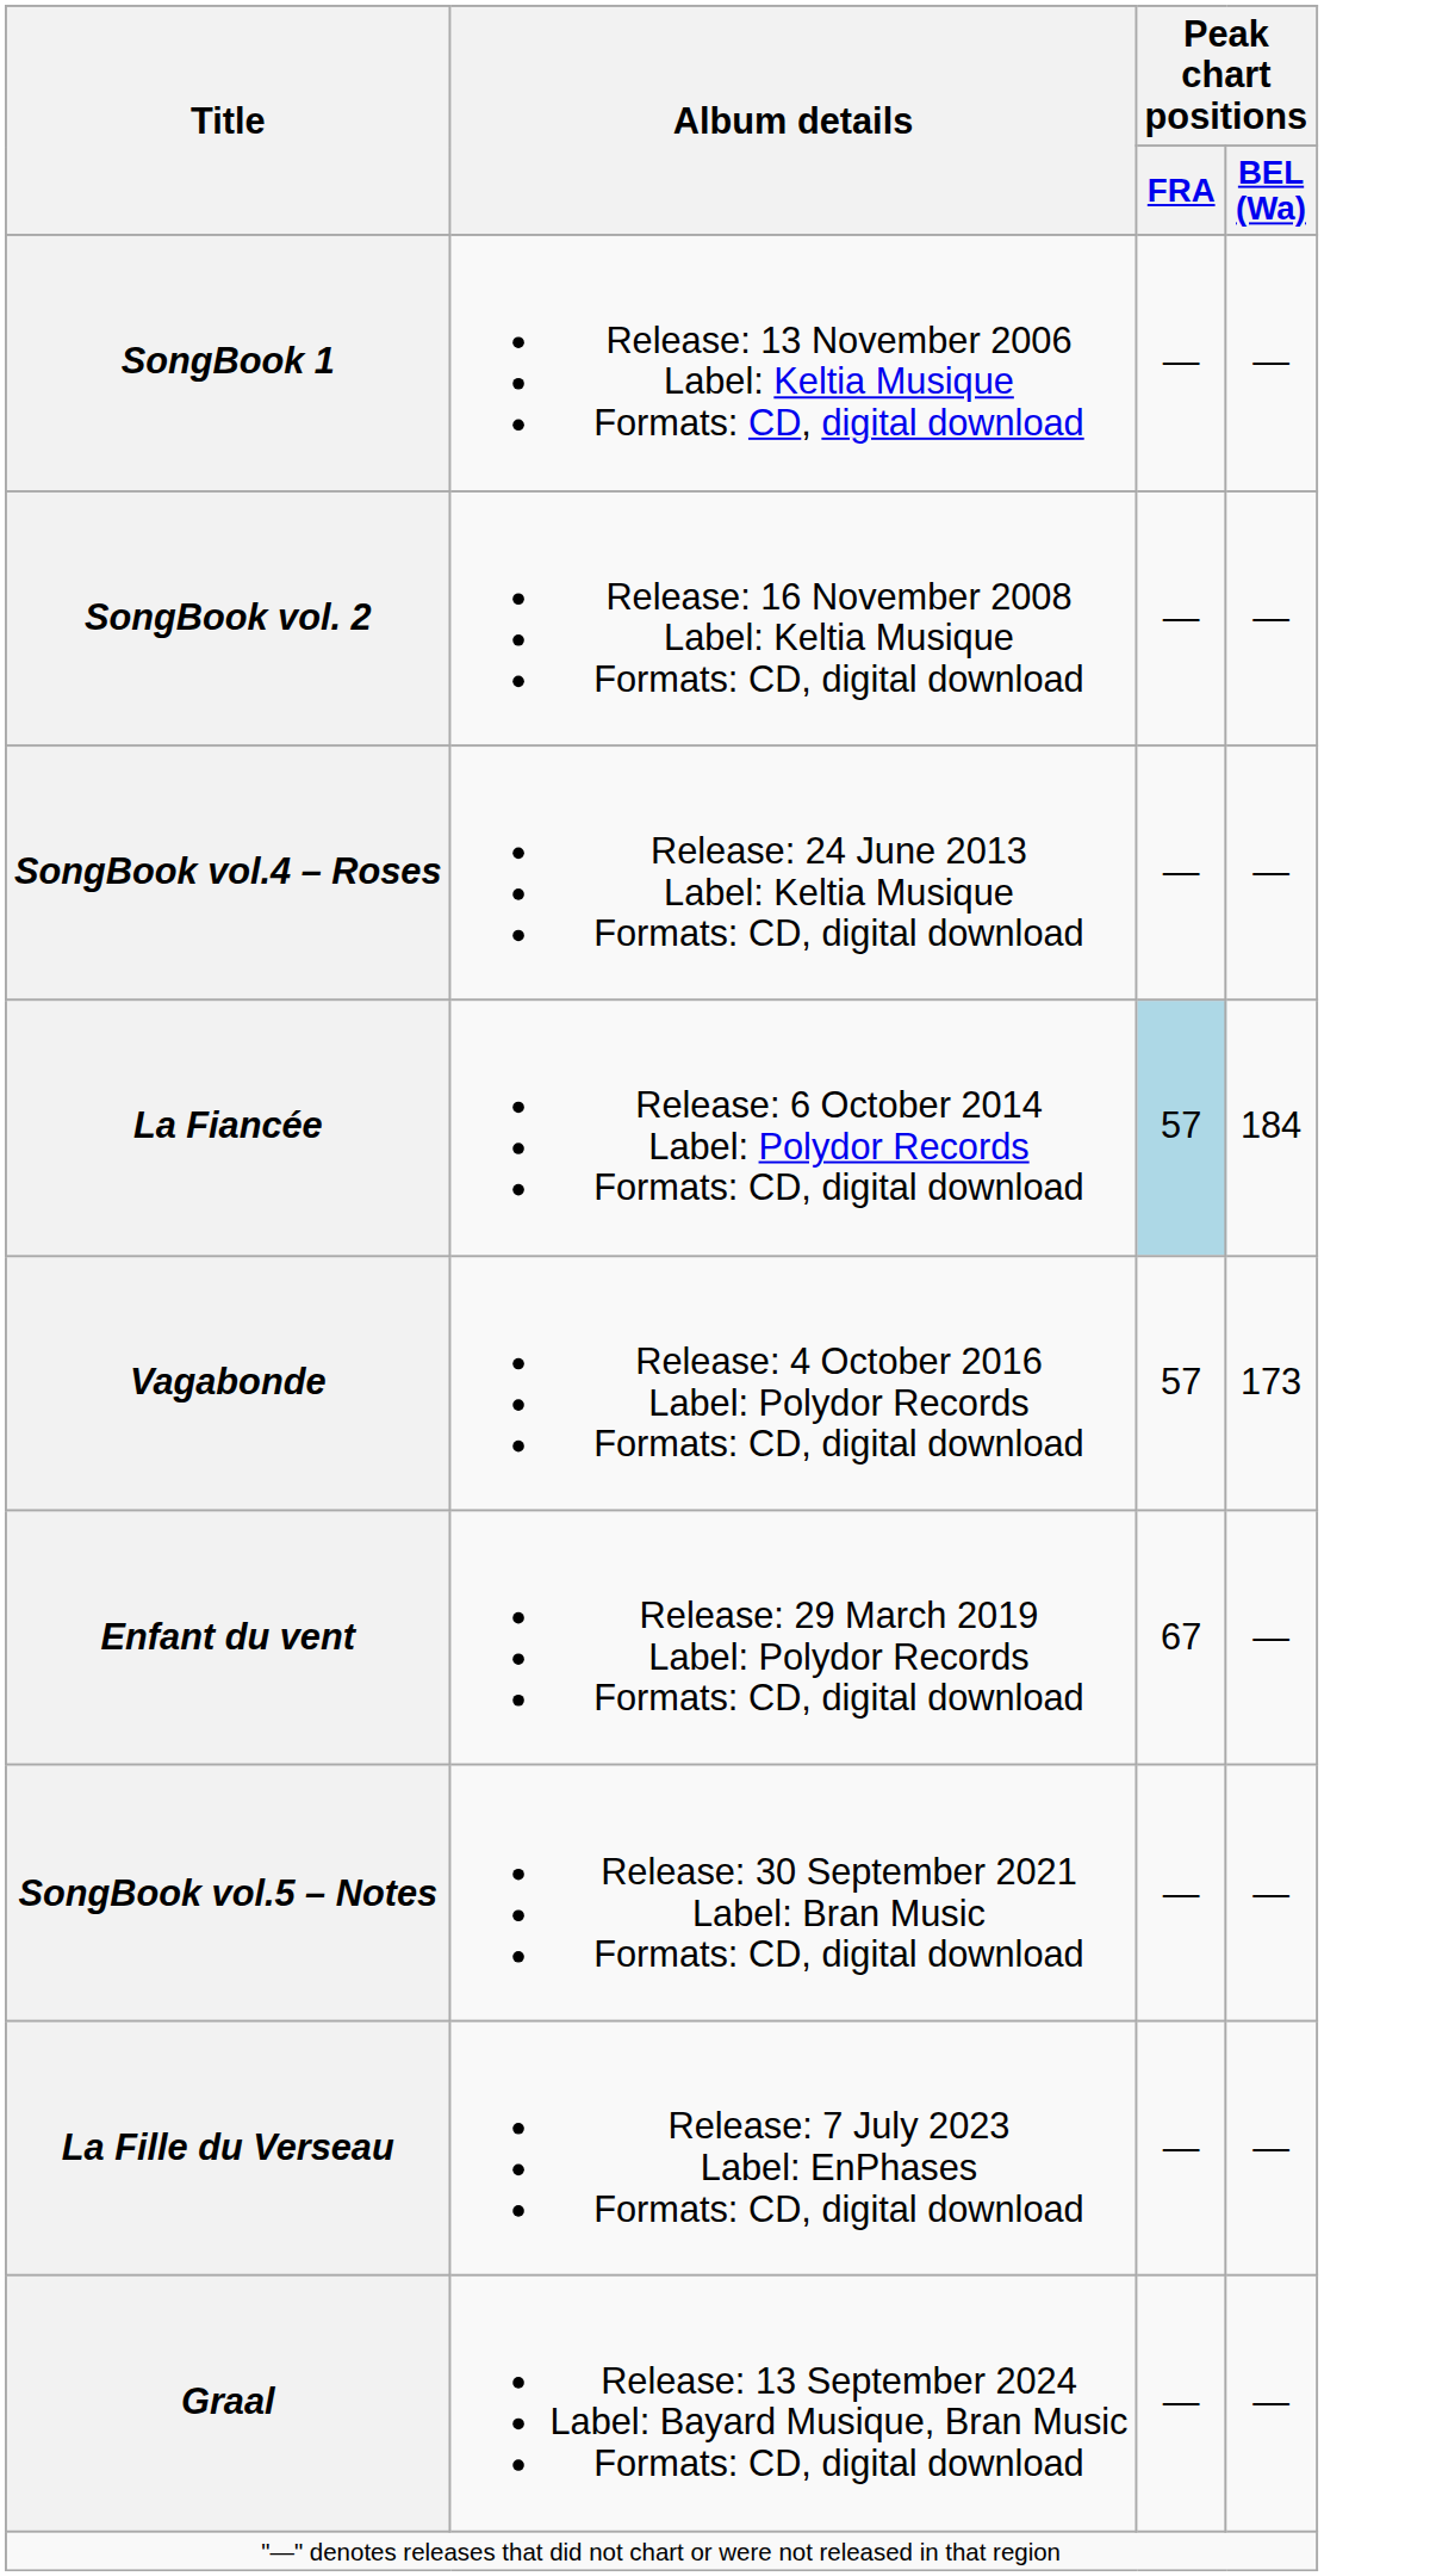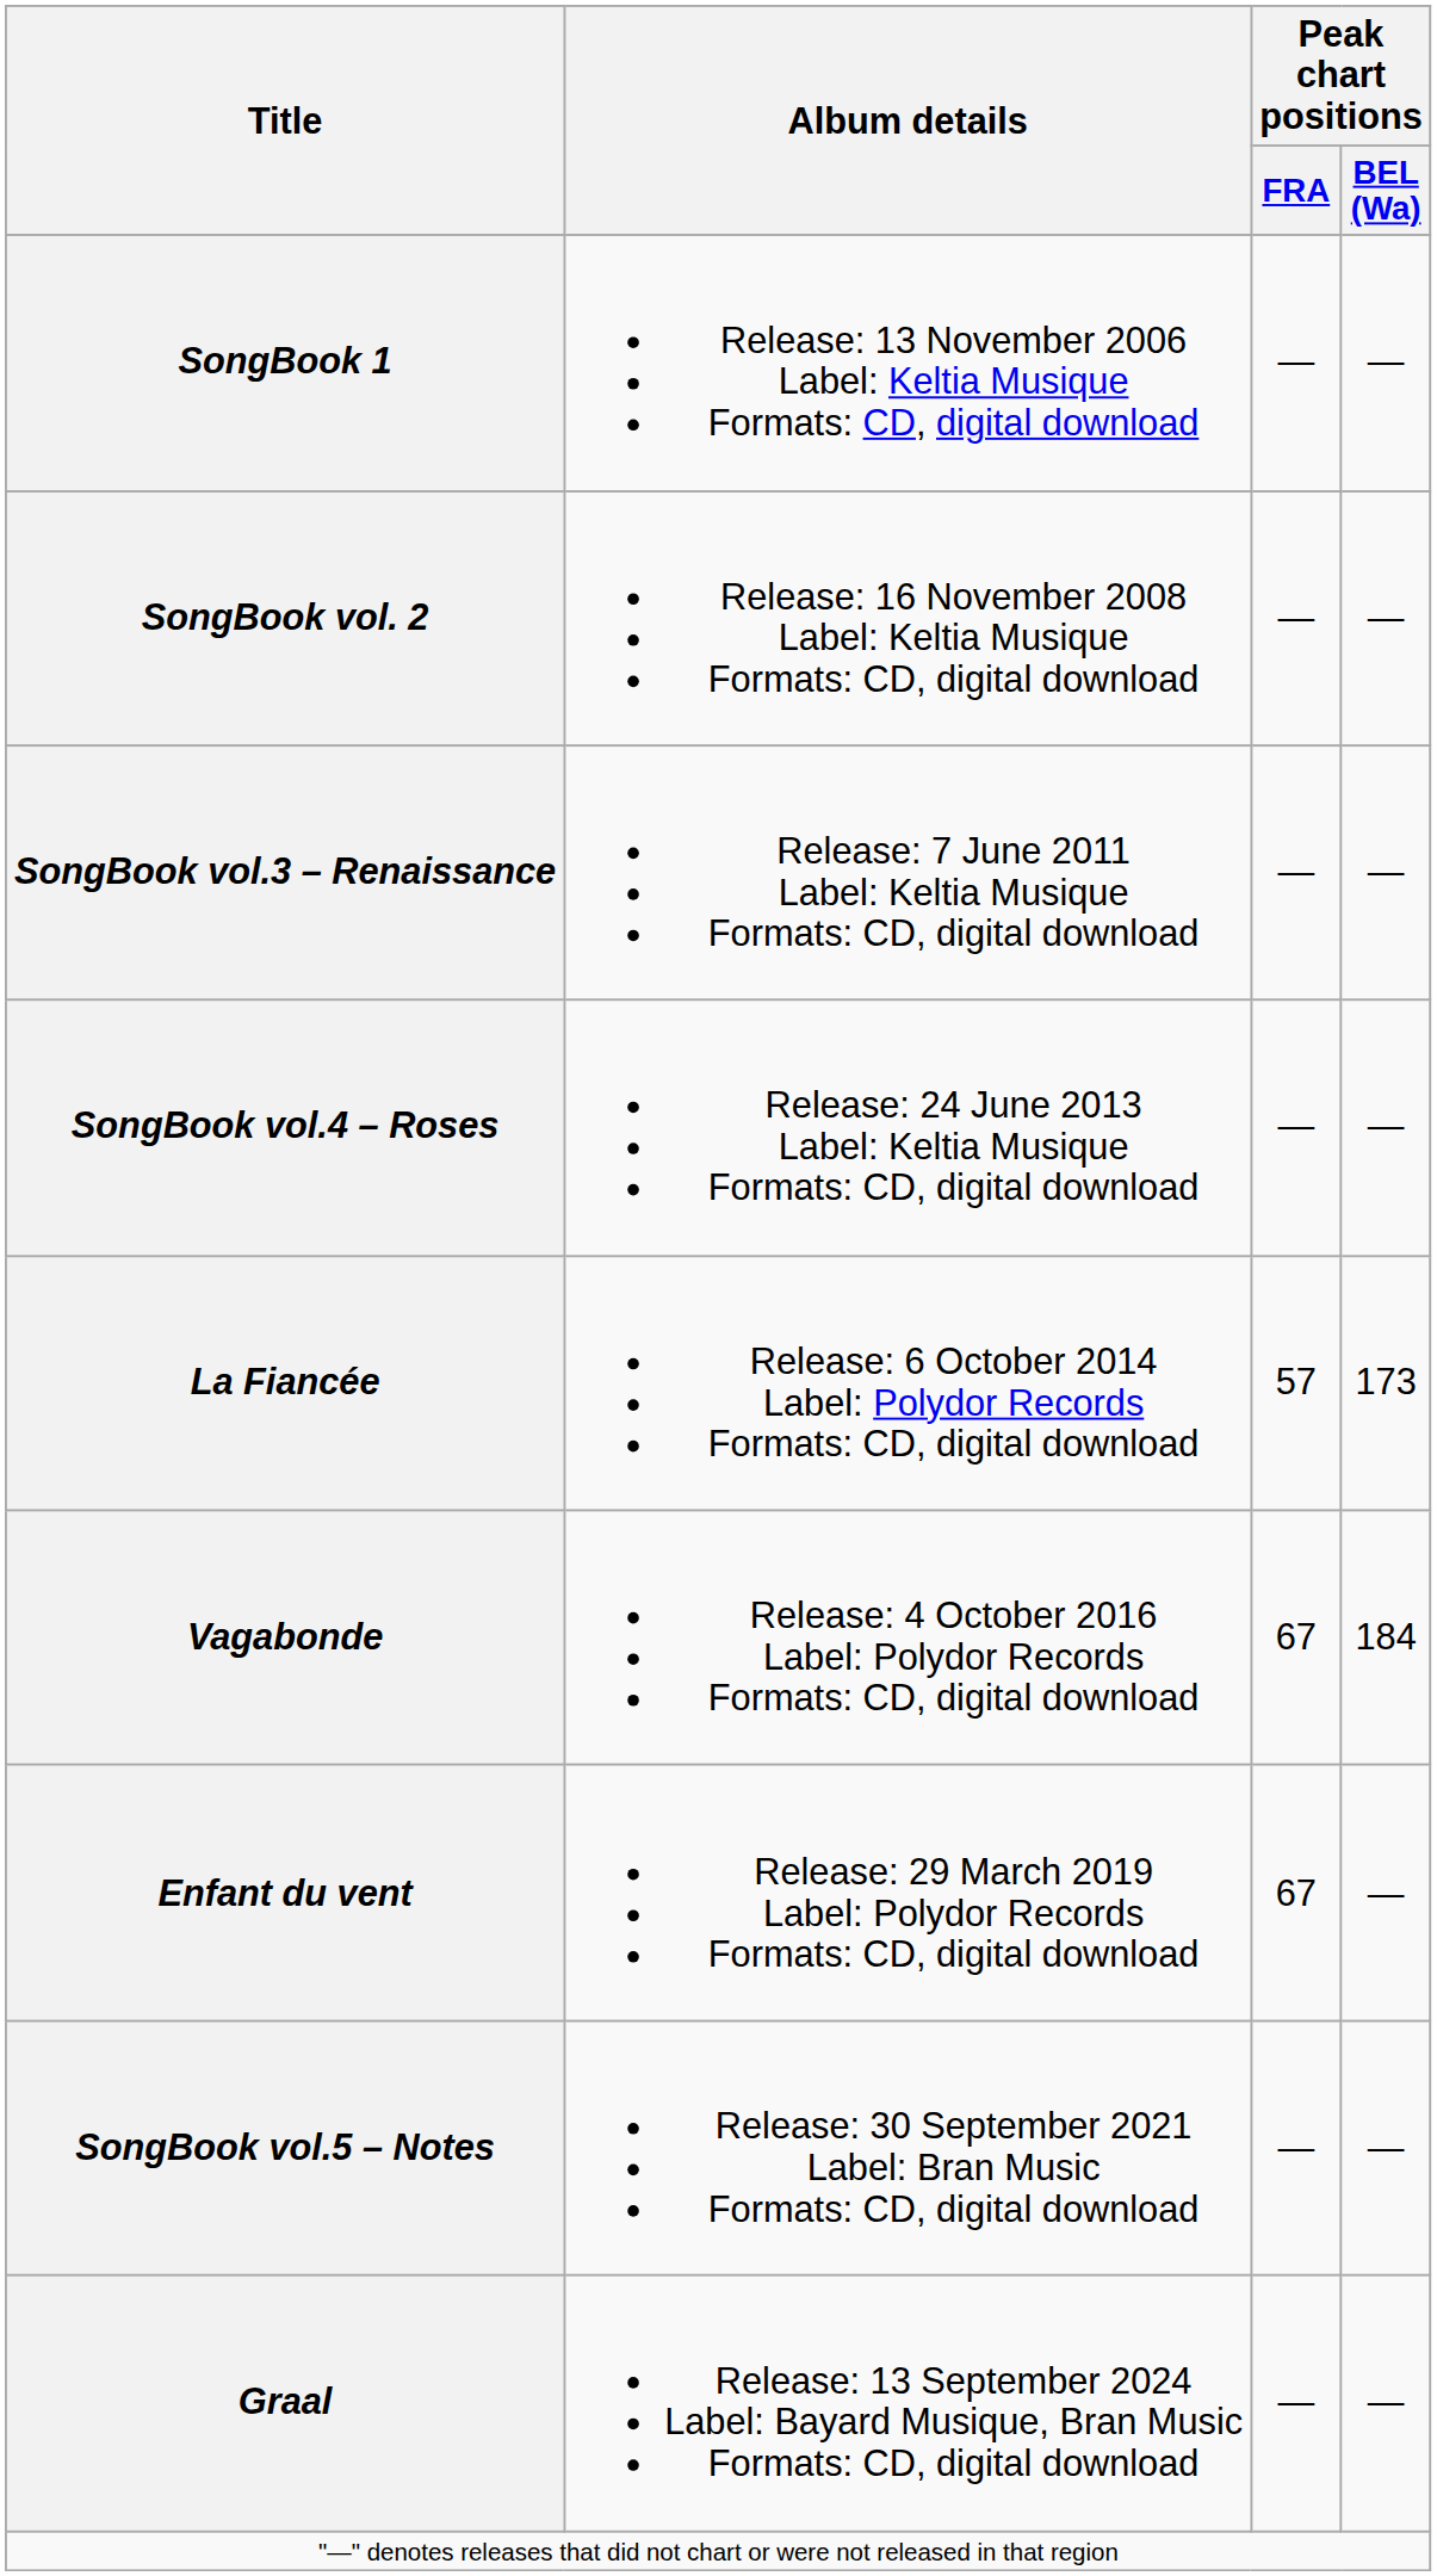 <table class="wikitable plainrowheaders" style="text-align:center;">
 <tr>
 <th scope="col" rowspan="2">Title</th>
 <th scope="col" rowspan="2">Album details</th>
 <th scope="col" colspan="2">Peak chart positions</th>
 </tr>
 <tr>
 <th scope="col" style="width:2.2em;font-size:90%;"><a href='#'>FRA</a></th>
 <th scope="col" style="width:2.2em;font-size:90%;"><a href='#'>BEL (Wa)</a></th>
 </tr>
 <tr>
 <th scope="row"><em>SongBook 1</em></th>
 <td><br><ul><li>Release: 13 November 2006</li><li>Label: <a href='#'>Keltia Musique</a></li><li>Formats: <a href='#'>CD</a>, <a href='#'>digital download</a></li></ul></td>
 <td>—</td>
 <td>—</td>
 </tr>
 <tr>
 <th scope="row"><em>SongBook vol. 2</em></th>
 <td><br><ul><li>Release: 16 November 2008</li><li>Label: Keltia Musique</li><li>Formats: CD, digital download</li></ul></td>
 <td>—</td>
 <td>—</td>
 </tr>
 <tr>
+<th scope="row"><em>SongBook vol.3 – Renaissance</em></th>
+<td><br><ul><li>Release: 7 June 2011</li><li>Label: Keltia Musique</li><li>Formats: CD, digital download</li></ul></td>
+<td>—</td>
+<td>—</td>
+</tr>
+<tr>
 <th scope="row"><em>SongBook vol.4 – Roses</em></th>
 <td><br><ul><li>Release: 24 June 2013</li><li>Label: Keltia Musique</li><li>Formats: CD, digital download</li></ul></td>
 <td>—</td>
 <td>—</td>
 </tr>
 <tr>
 <th scope="row"><em>La Fiancée</em></th>
 <td><br><ul><li>Release: 6 October 2014</li><li>Label: <a href='#'>Polydor Records</a></li><li>Formats: CD, digital download</li></ul></td>
-<td style="background: lightblue;">57</td>
-<td>184</td>
+<td>57</td>
+<td>173</td>
 </tr>
 <tr>
 <th scope="row"><em>Vagabonde</em></th>
 <td><br><ul><li>Release: 4 October 2016</li><li>Label: Polydor Records</li><li>Formats: CD, digital download</li></ul></td>
-<td>57</td>
-<td>173</td>
+<td>67<br></td>
+<td>184</td>
 </tr>
 <tr>
 <th scope="row"><em>Enfant du vent</em></th>
 <td><br><ul><li>Release: 29 March 2019</li><li>Label: Polydor Records</li><li>Formats: CD, digital download</li></ul></td>
 <td>67<br></td>
 <td>—</td>
 </tr>
 <tr>
 <th scope="row"><em>SongBook vol.5 – Notes</em></th>
 <td><br><ul><li>Release: 30 September 2021</li><li>Label: Bran Music</li><li>Formats: CD, digital download</li></ul></td>
 <td>—</td>
 <td>—</td>
 </tr>
 <tr>
-<th scope="row"><em>La Fille du Verseau</em></th>
-<td><br><ul><li>Release: 7 July 2023</li><li>Label: EnPhases</li><li>Formats: CD, digital download</li></ul></td>
-<td>—</td>
-<td>—</td>
-</tr>
-<tr>
 <th scope="row"><em>Graal</em></th>
 <td><br><ul><li>Release: 13 September 2024</li><li>Label: Bayard Musique, Bran Music</li><li>Formats: CD, digital download</li></ul></td>
 <td>—</td>
 <td>—</td>
 </tr>
 <tr>
 <td colspan="4" style="font-size:8pt;">"—" denotes releases that did not chart or were not released in that region</td>
 </tr>
 </table>
